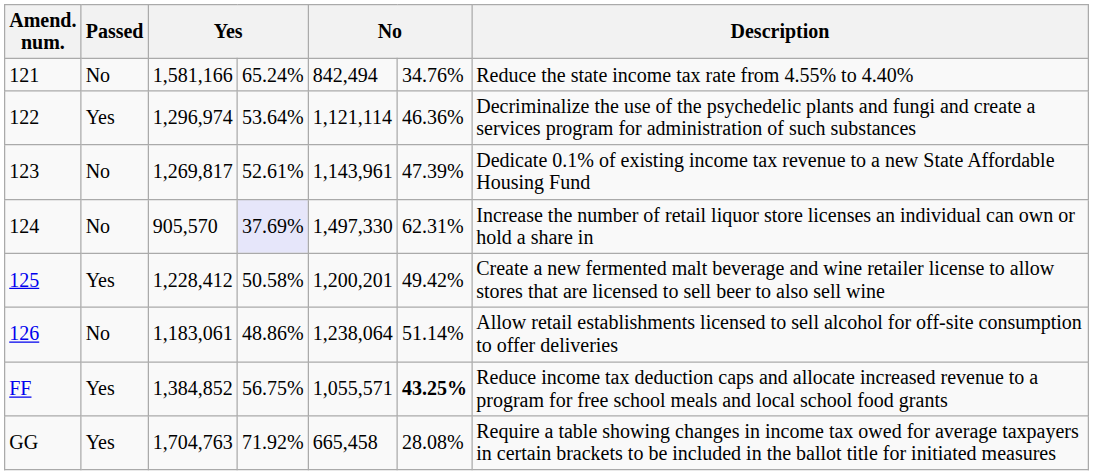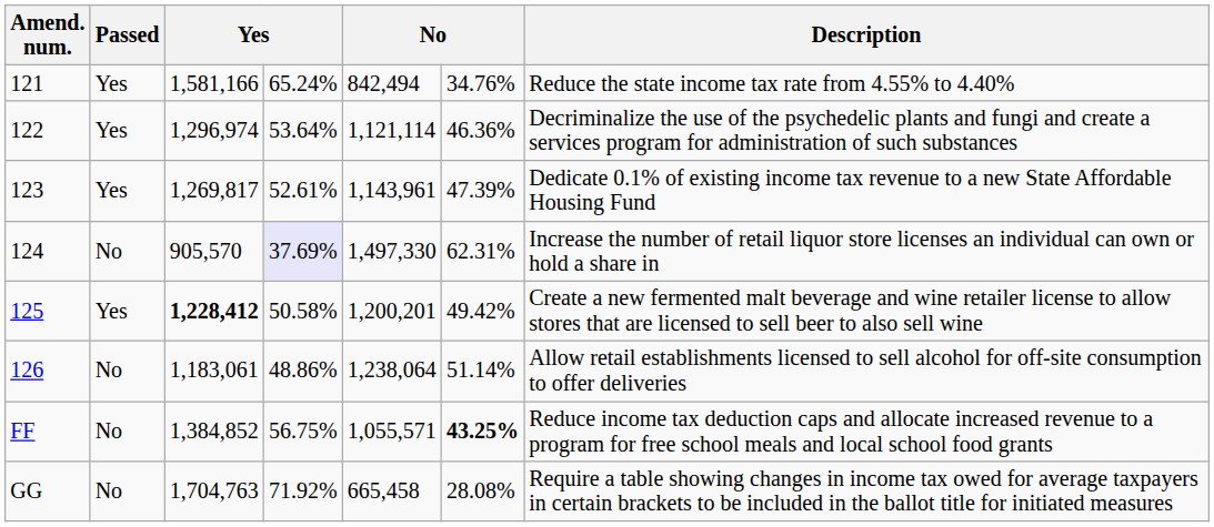 <table class="wikitable sortable collapsible">
 <tr>
 <th>Amend.<br>num.</th>
 <th>Passed</th>
 <th colspan="2">Yes</th>
 <th colspan="2">No</th>
 <th>Description</th>
 </tr>
 <tr>
 <td>121</td>
-<td> No</td>
+<td> Yes</td>
 <td>1,581,166</td>
 <td>65.24%</td>
 <td>842,494</td>
 <td>34.76%</td>
 <td>Reduce the state income tax rate from 4.55% to 4.40%</td>
 </tr>
 <tr>
 <td>122</td>
 <td> Yes</td>
 <td>1,296,974</td>
 <td>53.64%</td>
 <td>1,121,114</td>
 <td>46.36%</td>
 <td>Decriminalize the use of the psychedelic plants and fungi and create a services program for administration of such substances</td>
 </tr>
 <tr>
 <td>123</td>
-<td> No</td>
+<td> Yes</td>
 <td>1,269,817</td>
 <td>52.61%</td>
 <td>1,143,961</td>
 <td>47.39%</td>
 <td>Dedicate 0.1% of existing income tax revenue to a new State Affordable Housing Fund</td>
 </tr>
 <tr>
 <td>124</td>
 <td> No</td>
 <td>905,570</td>
 <td style="background: lavender;">37.69%</td>
 <td>1,497,330</td>
 <td>62.31%</td>
 <td>Increase the number of retail liquor store licenses an individual can own or hold a share in</td>
 </tr>
 <tr>
 <td><a href='#'>125</a></td>
 <td> Yes</td>
-<td>1,228,412</td>
+<td><strong>1,228,412</strong></td>
 <td>50.58%</td>
 <td>1,200,201</td>
 <td>49.42%</td>
 <td>Create a new fermented malt beverage and wine retailer license to allow stores that are licensed to sell beer to also sell wine</td>
 </tr>
 <tr>
 <td><a href='#'>126</a></td>
 <td> No</td>
 <td>1,183,061</td>
 <td>48.86%</td>
 <td>1,238,064</td>
 <td>51.14%</td>
 <td>Allow retail establishments licensed to sell alcohol for off-site consumption to offer deliveries</td>
 </tr>
 <tr>
 <td><a href='#'>FF</a></td>
-<td> Yes</td>
+<td> No</td>
 <td>1,384,852</td>
 <td>56.75%</td>
 <td>1,055,571</td>
 <td><strong>43.25%</strong></td>
 <td>Reduce income tax deduction caps and allocate increased revenue to a program for free school meals and local school food grants</td>
 </tr>
 <tr>
 <td>GG</td>
-<td> Yes</td>
+<td> No</td>
 <td>1,704,763</td>
 <td>71.92%</td>
 <td>665,458</td>
 <td>28.08%</td>
 <td>Require a table showing changes in income tax owed for average taxpayers in certain brackets to be included in the ballot title for initiated measures</td>
 </tr>
 </table>
